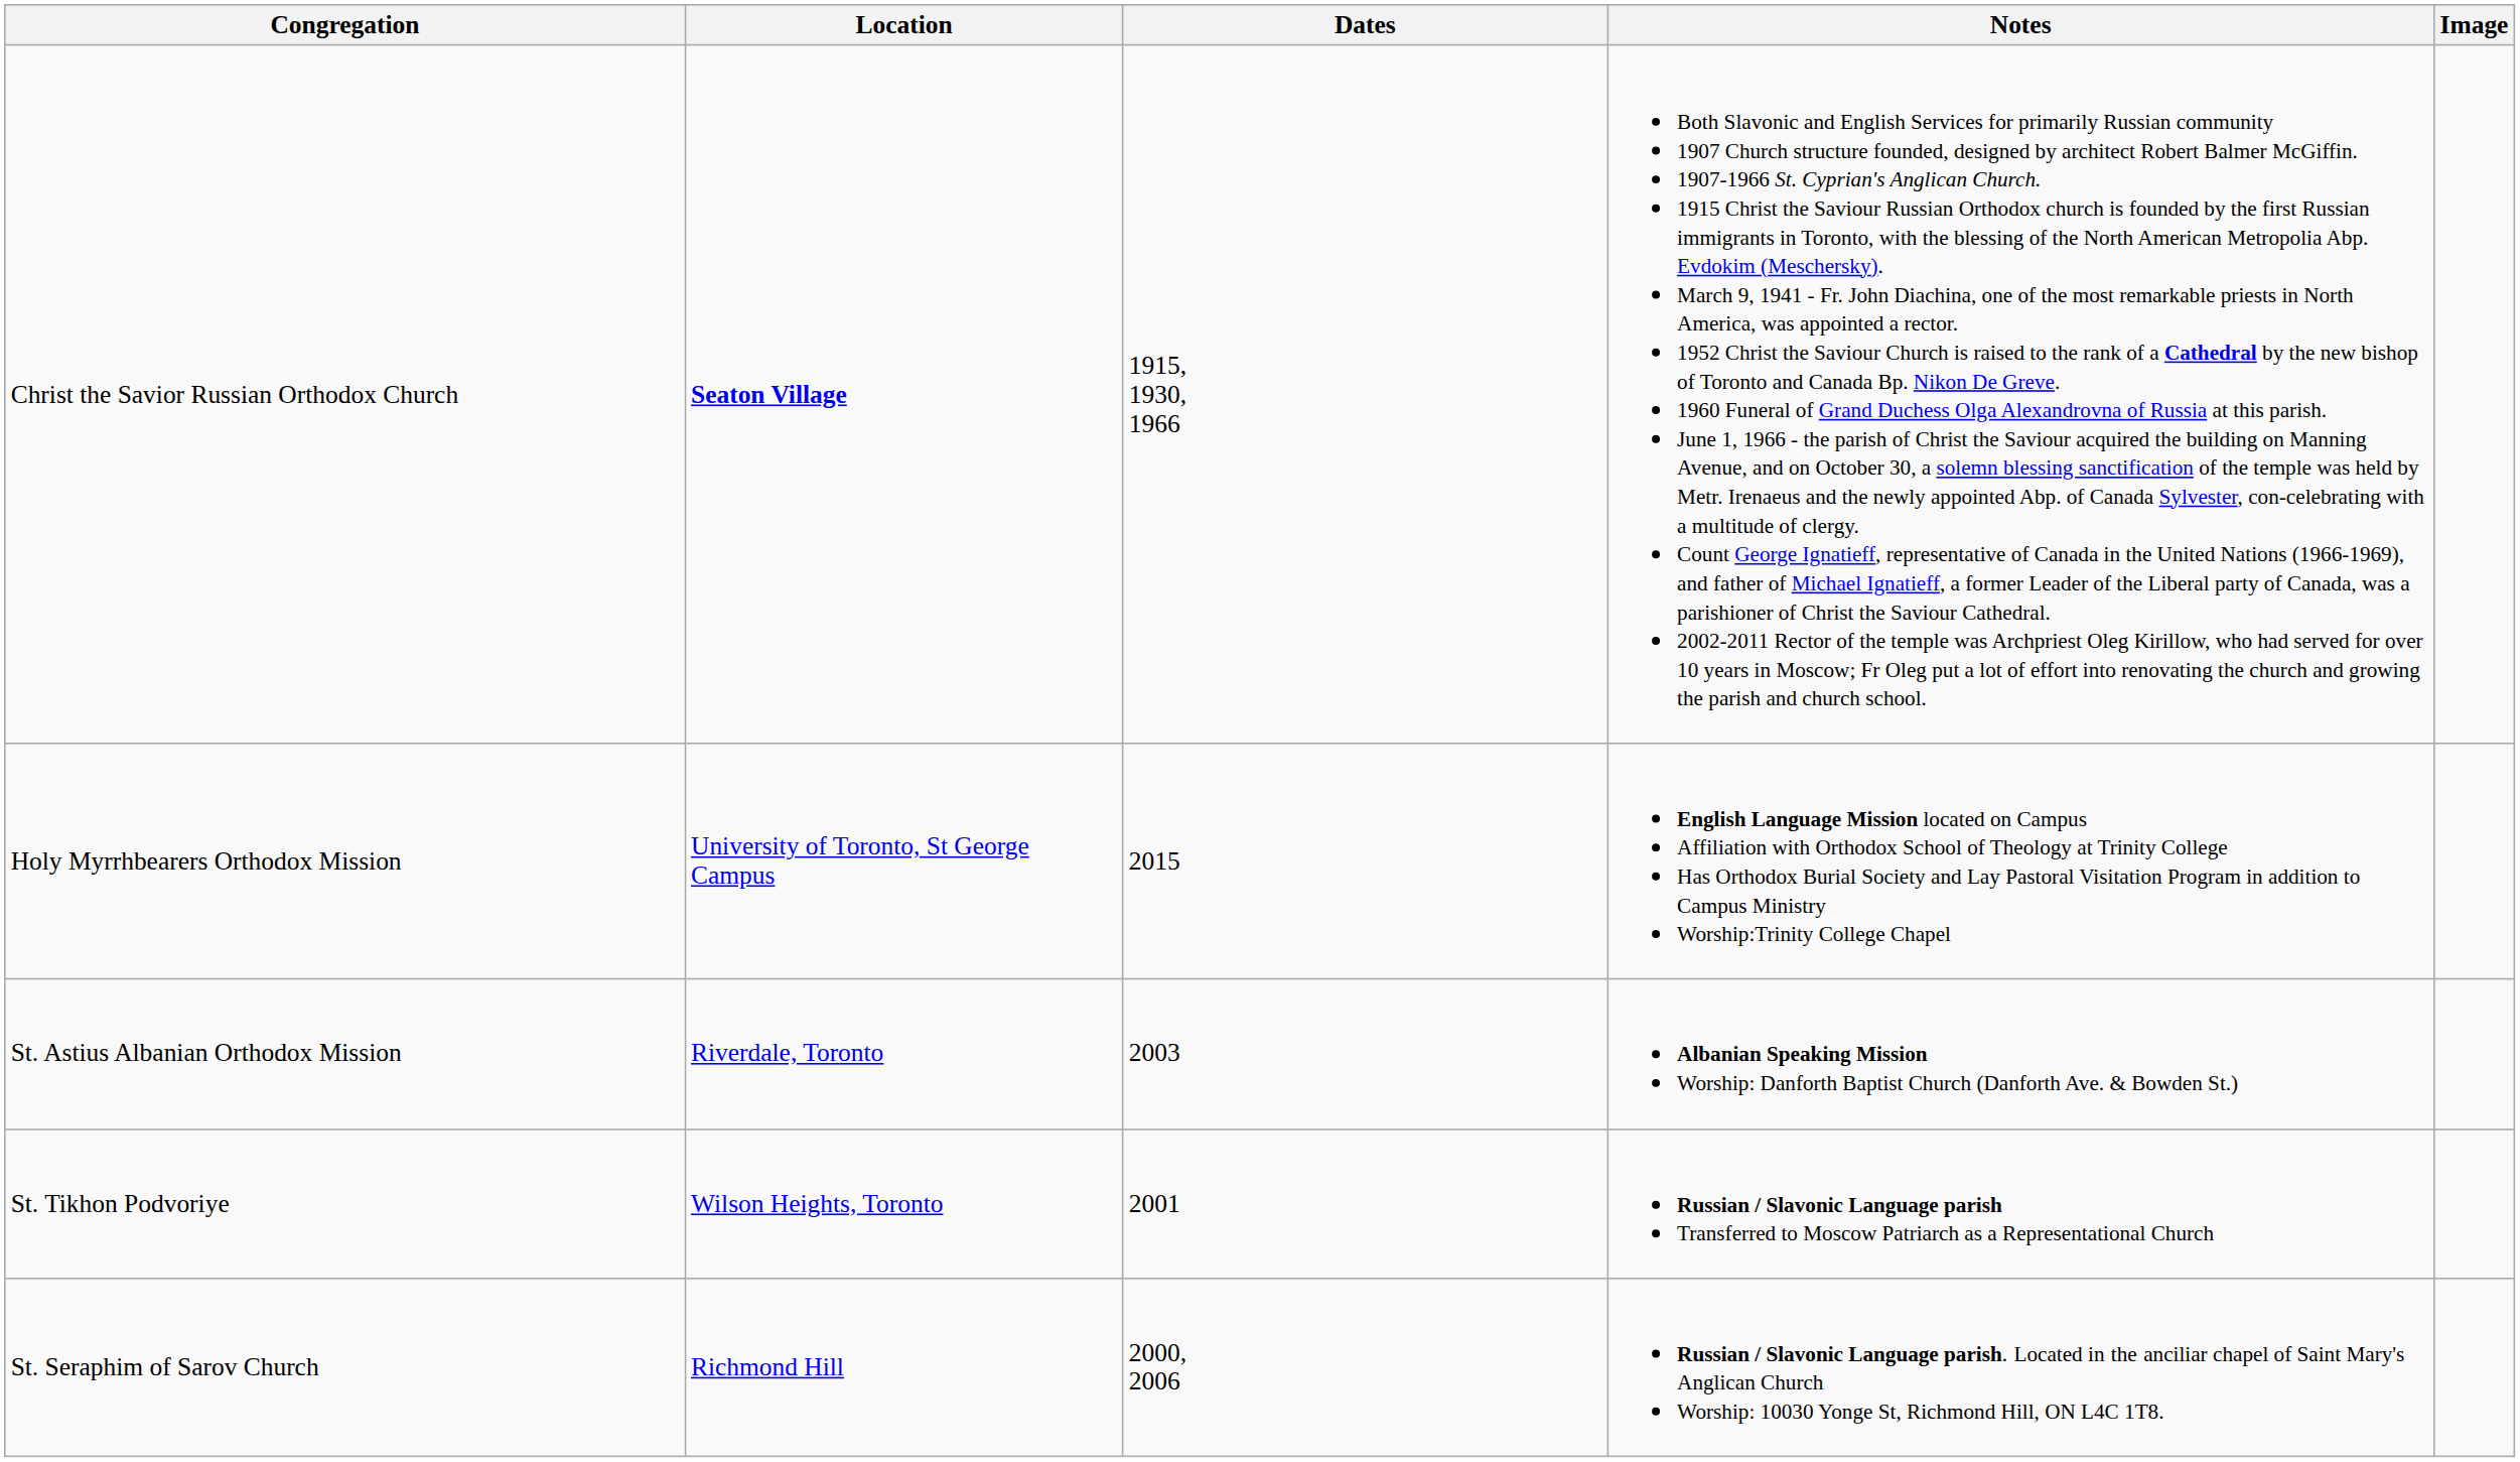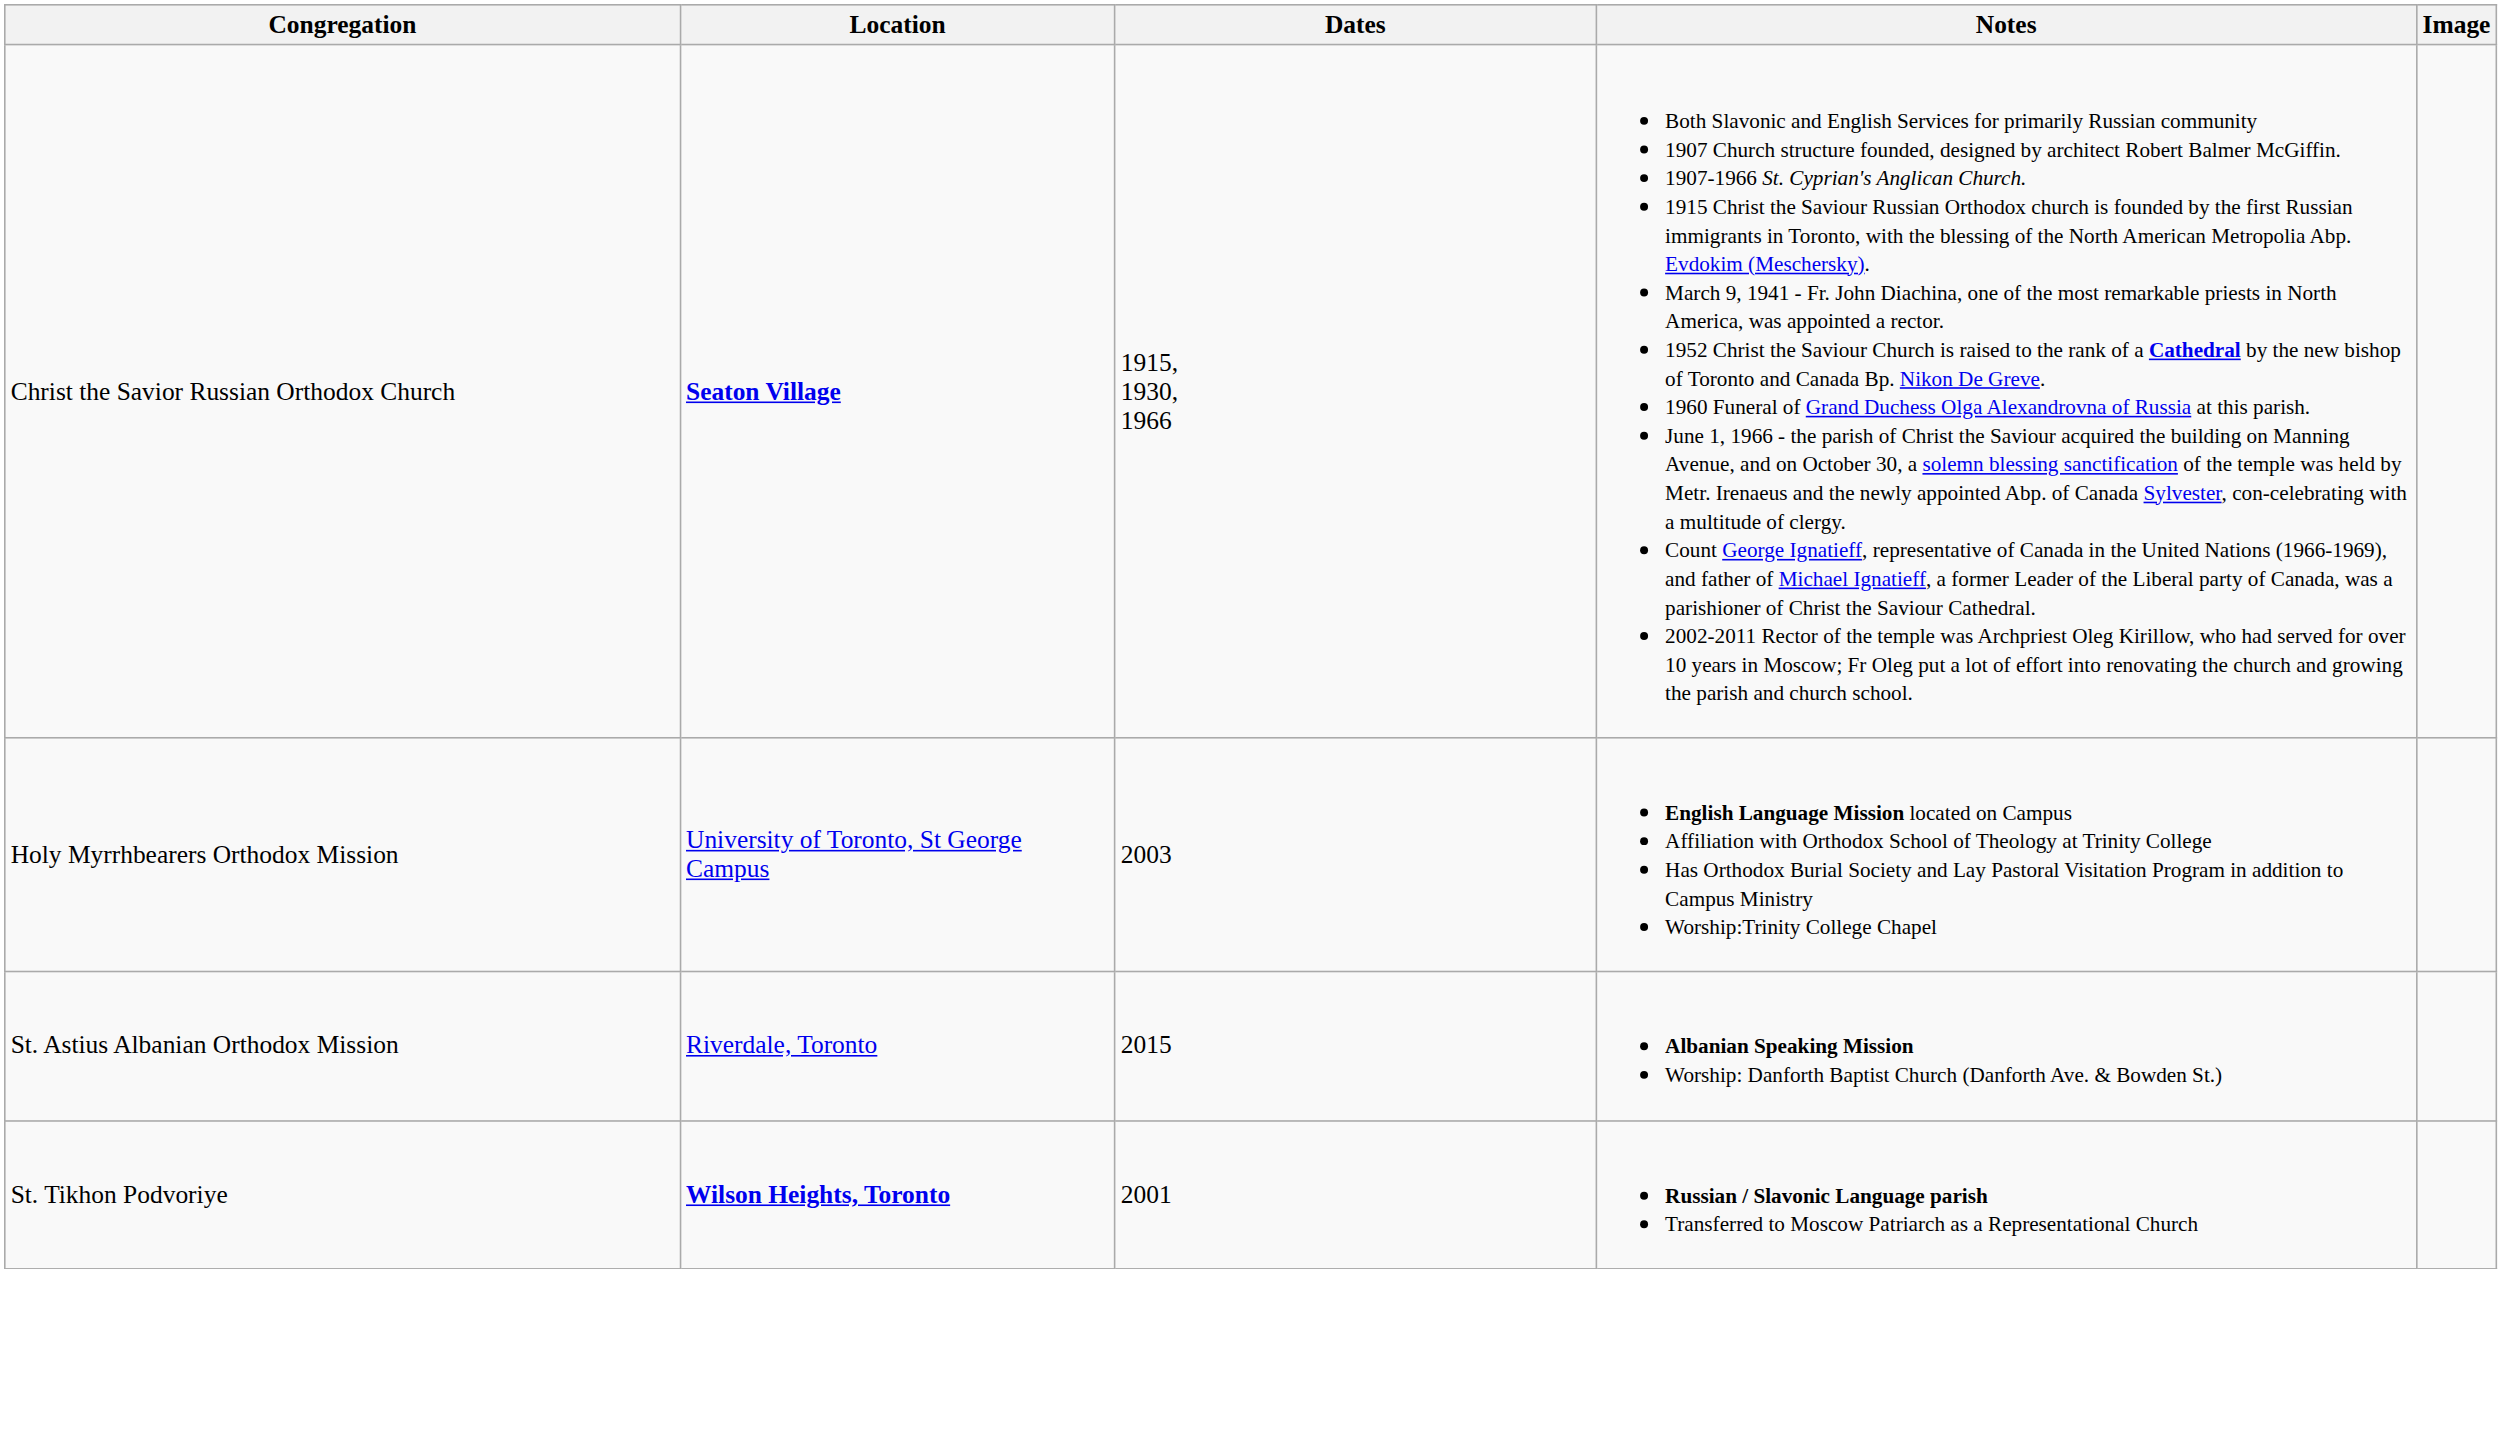 <table class="wikitable">
 <tr>
 <th width=28%>Congregation</th>
 <th width=18%>Location</th>
 <th width=20%>Dates</th>
 <th width=35%>Notes</th>
 <th width=7%>Image</th>
 </tr>
 <tr>
 <td>Christ the Savior Russian Orthodox Church</td>
 <td><strong><a href='#'>Seaton Village</a></strong></td>
 <td>1915,<br>1930,<br>1966</td>
 <td><br><ul><li><small>Both Slavonic and English Services for primarily Russian community</small></li><li><small>1907 Church structure founded, designed by architect Robert Balmer McGiffin.</small></li><li><small>1907-1966 <em>St. Cyprian's Anglican Church.</em></small></li><li><small>1915 Christ the Saviour Russian Orthodox church is founded by the first Russian immigrants in Toronto, with the blessing of the North American Metropolia Abp. <a href='#'>Evdokim (Meschersky)</a>.</small></li><li><small>March 9, 1941 - Fr. John Diachina, one of the most remarkable priests in North America, was appointed a rector.</small></li><li><small>1952 Christ the Saviour Church is raised to the rank of a <strong><a href='#'>Cathedral</a></strong> by the new bishop of Toronto and Canada Bp. <a href='#'>Nikon De Greve</a>.</small></li><li><small>1960 Funeral of <a href='#'>Grand Duchess Olga Alexandrovna of Russia</a> at this parish.</small></li><li><small>June 1, 1966 - the parish of Christ the Saviour acquired the building on Manning Avenue, and on October 30, a <a href='#'>solemn blessing sanctification</a> of the temple was held by Metr. Irenaeus and the newly appointed Abp. of Canada <a href='#'>Sylvester</a>, con-celebrating with a multitude of clergy.</small></li><li><small>Count <a href='#'>George Ignatieff</a>, representative of Canada in the United Nations (1966-1969), and father of <a href='#'>Michael Ignatieff</a>, a former Leader of the Liberal party of Canada, was a parishioner of Christ the Saviour Cathedral.</small></li><li><small>2002-2011 Rector of the temple was Archpriest Oleg Kirillow, who had served for over 10 years in Moscow; Fr Oleg put a lot of effort into renovating the church and growing the parish and church school.</small></li></ul></td>
 <td></td>
 </tr>
 <tr>
 <td>Holy Myrrhbearers Orthodox Mission</td>
 <td><a href='#'>University of Toronto, St George Campus</a></td>
-<td>2015</td>
+<td>2003</td>
 <td><br><ul><li><small><strong>English Language Mission</strong> located on Campus</small></li><li><small>Affiliation with Orthodox School of Theology at Trinity College</small></li><li><small>Has Orthodox Burial Society and Lay Pastoral Visitation Program in addition to Campus Ministry</small></li><li><small>Worship:Trinity College Chapel</small>  </li></ul></td>
 <td></td>
 </tr>
 <tr>
 <td>St. Astius Albanian Orthodox Mission</td>
 <td><a href='#'>Riverdale, Toronto</a></td>
-<td>2003</td>
+<td>2015</td>
 <td><br><ul><li><small><strong>Albanian Speaking Mission</strong></small></li><li><small>Worship: Danforth Baptist Church (Danforth Ave. & Bowden St.)</small></li></ul></td>
 <td></td>
 </tr>
 <tr>
 <td>St. Tikhon Podvoriye</td>
-<td><a href='#'>Wilson Heights, Toronto</a></td>
+<td><strong><a href='#'>Wilson Heights, Toronto</a></strong></td>
 <td>2001</td>
 <td><br><ul><li><small><strong>Russian / Slavonic Language parish</strong></small></li><li><small>Transferred to Moscow Patriarch as a Representational Church</small><small><br></small></li></ul></td>
 <td></td>
 </tr>
-<tr>
-<td>St. Seraphim of Sarov Church</td>
-<td><a href='#'>Richmond Hill</a></td>
-<td>2000,<br>2006</td>
-<td><br><ul><li><small><strong>Russian / Slavonic Language parish</strong>.</small> <small>Located in</small> <small>the</small> <small>anciliar chapel of Saint Mary's Anglican Church</small></li><li><small>Worship: 10030 Yonge St, Richmond Hill, ON L4C 1T8.</small> </li></ul></td>
-<td></td>
-</tr>
 </table>
